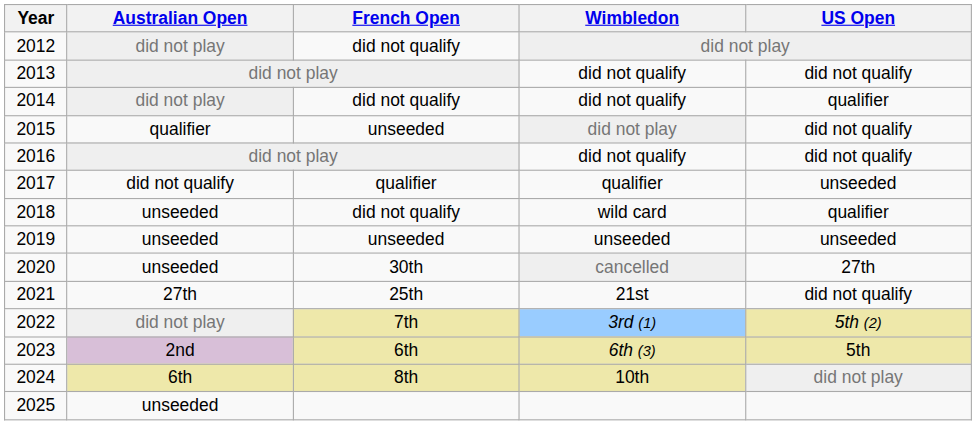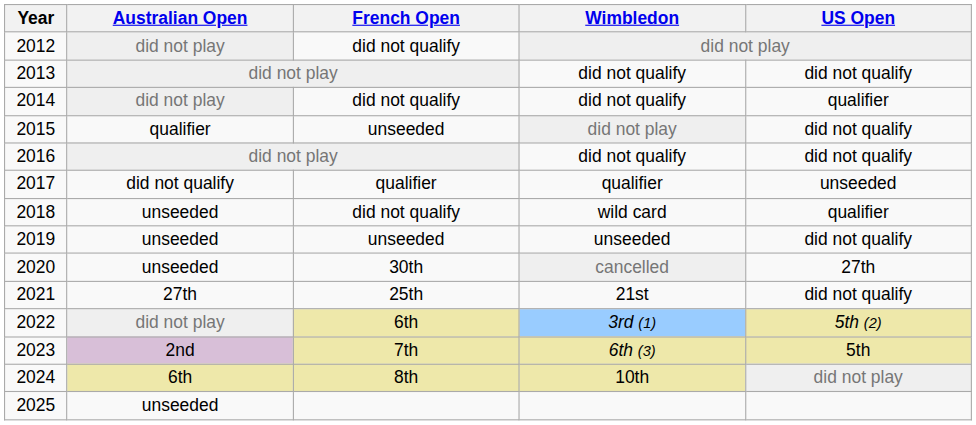 <table class="wikitable" style="text-align:center">
 <tr>
 <th width="50">Year</th>
 <th width="200"><a href='#'>Australian Open</a></th>
 <th width="200"><a href='#'>French Open</a></th>
 <th width="200"><a href='#'>Wimbledon</a></th>
 <th width="200"><a href='#'>US Open</a></th>
 </tr>
 <tr>
 <td>2012</td>
 <td style=color:#767676 bgcolor=efefef>did not play</td>
 <td>did not qualify</td>
 <td colspan=2 style=color:#767676 bgcolor=efefef>did not play</td>
 </tr>
 <tr>
 <td>2013</td>
 <td colspan=2 style=color:#767676 bgcolor=efefef>did not play</td>
 <td>did not qualify</td>
 <td>did not qualify</td>
 </tr>
 <tr>
 <td>2014</td>
 <td style=color:#767676 bgcolor=efefef>did not play</td>
 <td>did not qualify</td>
 <td>did not qualify</td>
 <td>qualifier</td>
 </tr>
 <tr>
 <td>2015</td>
 <td>qualifier</td>
 <td>unseeded</td>
 <td style=color:#767676 bgcolor=efefef>did not play</td>
 <td>did not qualify</td>
 </tr>
 <tr>
 <td>2016</td>
 <td colspan=2 style=color:#767676 bgcolor=efefef>did not play</td>
 <td>did not qualify</td>
 <td>did not qualify</td>
 </tr>
 <tr>
 <td>2017</td>
 <td>did not qualify</td>
 <td>qualifier</td>
 <td>qualifier</td>
 <td>unseeded</td>
 </tr>
 <tr>
 <td>2018</td>
 <td>unseeded</td>
 <td>did not qualify</td>
 <td>wild card</td>
 <td>qualifier</td>
 </tr>
 <tr>
 <td>2019</td>
 <td>unseeded</td>
 <td>unseeded</td>
 <td>unseeded</td>
-<td>unseeded</td>
+<td>did not qualify</td>
 </tr>
 <tr>
 <td>2020</td>
 <td>unseeded</td>
 <td>30th</td>
 <td style=color:#767676 bgcolor=efefef>cancelled</td>
 <td>27th</td>
 </tr>
 <tr>
 <td>2021</td>
 <td>27th</td>
 <td>25th</td>
 <td>21st</td>
 <td>did not qualify</td>
 </tr>
 <tr>
 <td>2022</td>
 <td style=color:#767676 bgcolor=efefef>did not play</td>
-<td bgcolor=eee8aa>7th</td>
+<td bgcolor=eee8aa>6th</td>
 <td bgcolor=#9cf><em>3rd <small>(1)</small></em></td>
 <td bgcolor=eee8aa><em>5th <small>(2)</small></em></td>
 </tr>
 <tr>
 <td>2023</td>
 <td bgcolor=thistle>2nd</td>
-<td bgcolor=eee8aa>6th</td>
+<td bgcolor=eee8aa>7th</td>
 <td bgcolor=eee8aa><em>6th <small>(3)</small></em></td>
 <td bgcolor=eee8aa>5th</td>
 </tr>
 <tr>
 <td>2024</td>
 <td bgcolor=eee8aa>6th</td>
 <td bgcolor=eee8aa>8th</td>
 <td bgcolor=eee8aa>10th</td>
 <td style=color:#767676 bgcolor=efefef>did not play</td>
 </tr>
 <tr>
 <td>2025</td>
 <td>unseeded</td>
 <td></td>
 <td></td>
 <td></td>
 </tr>
 </table>
